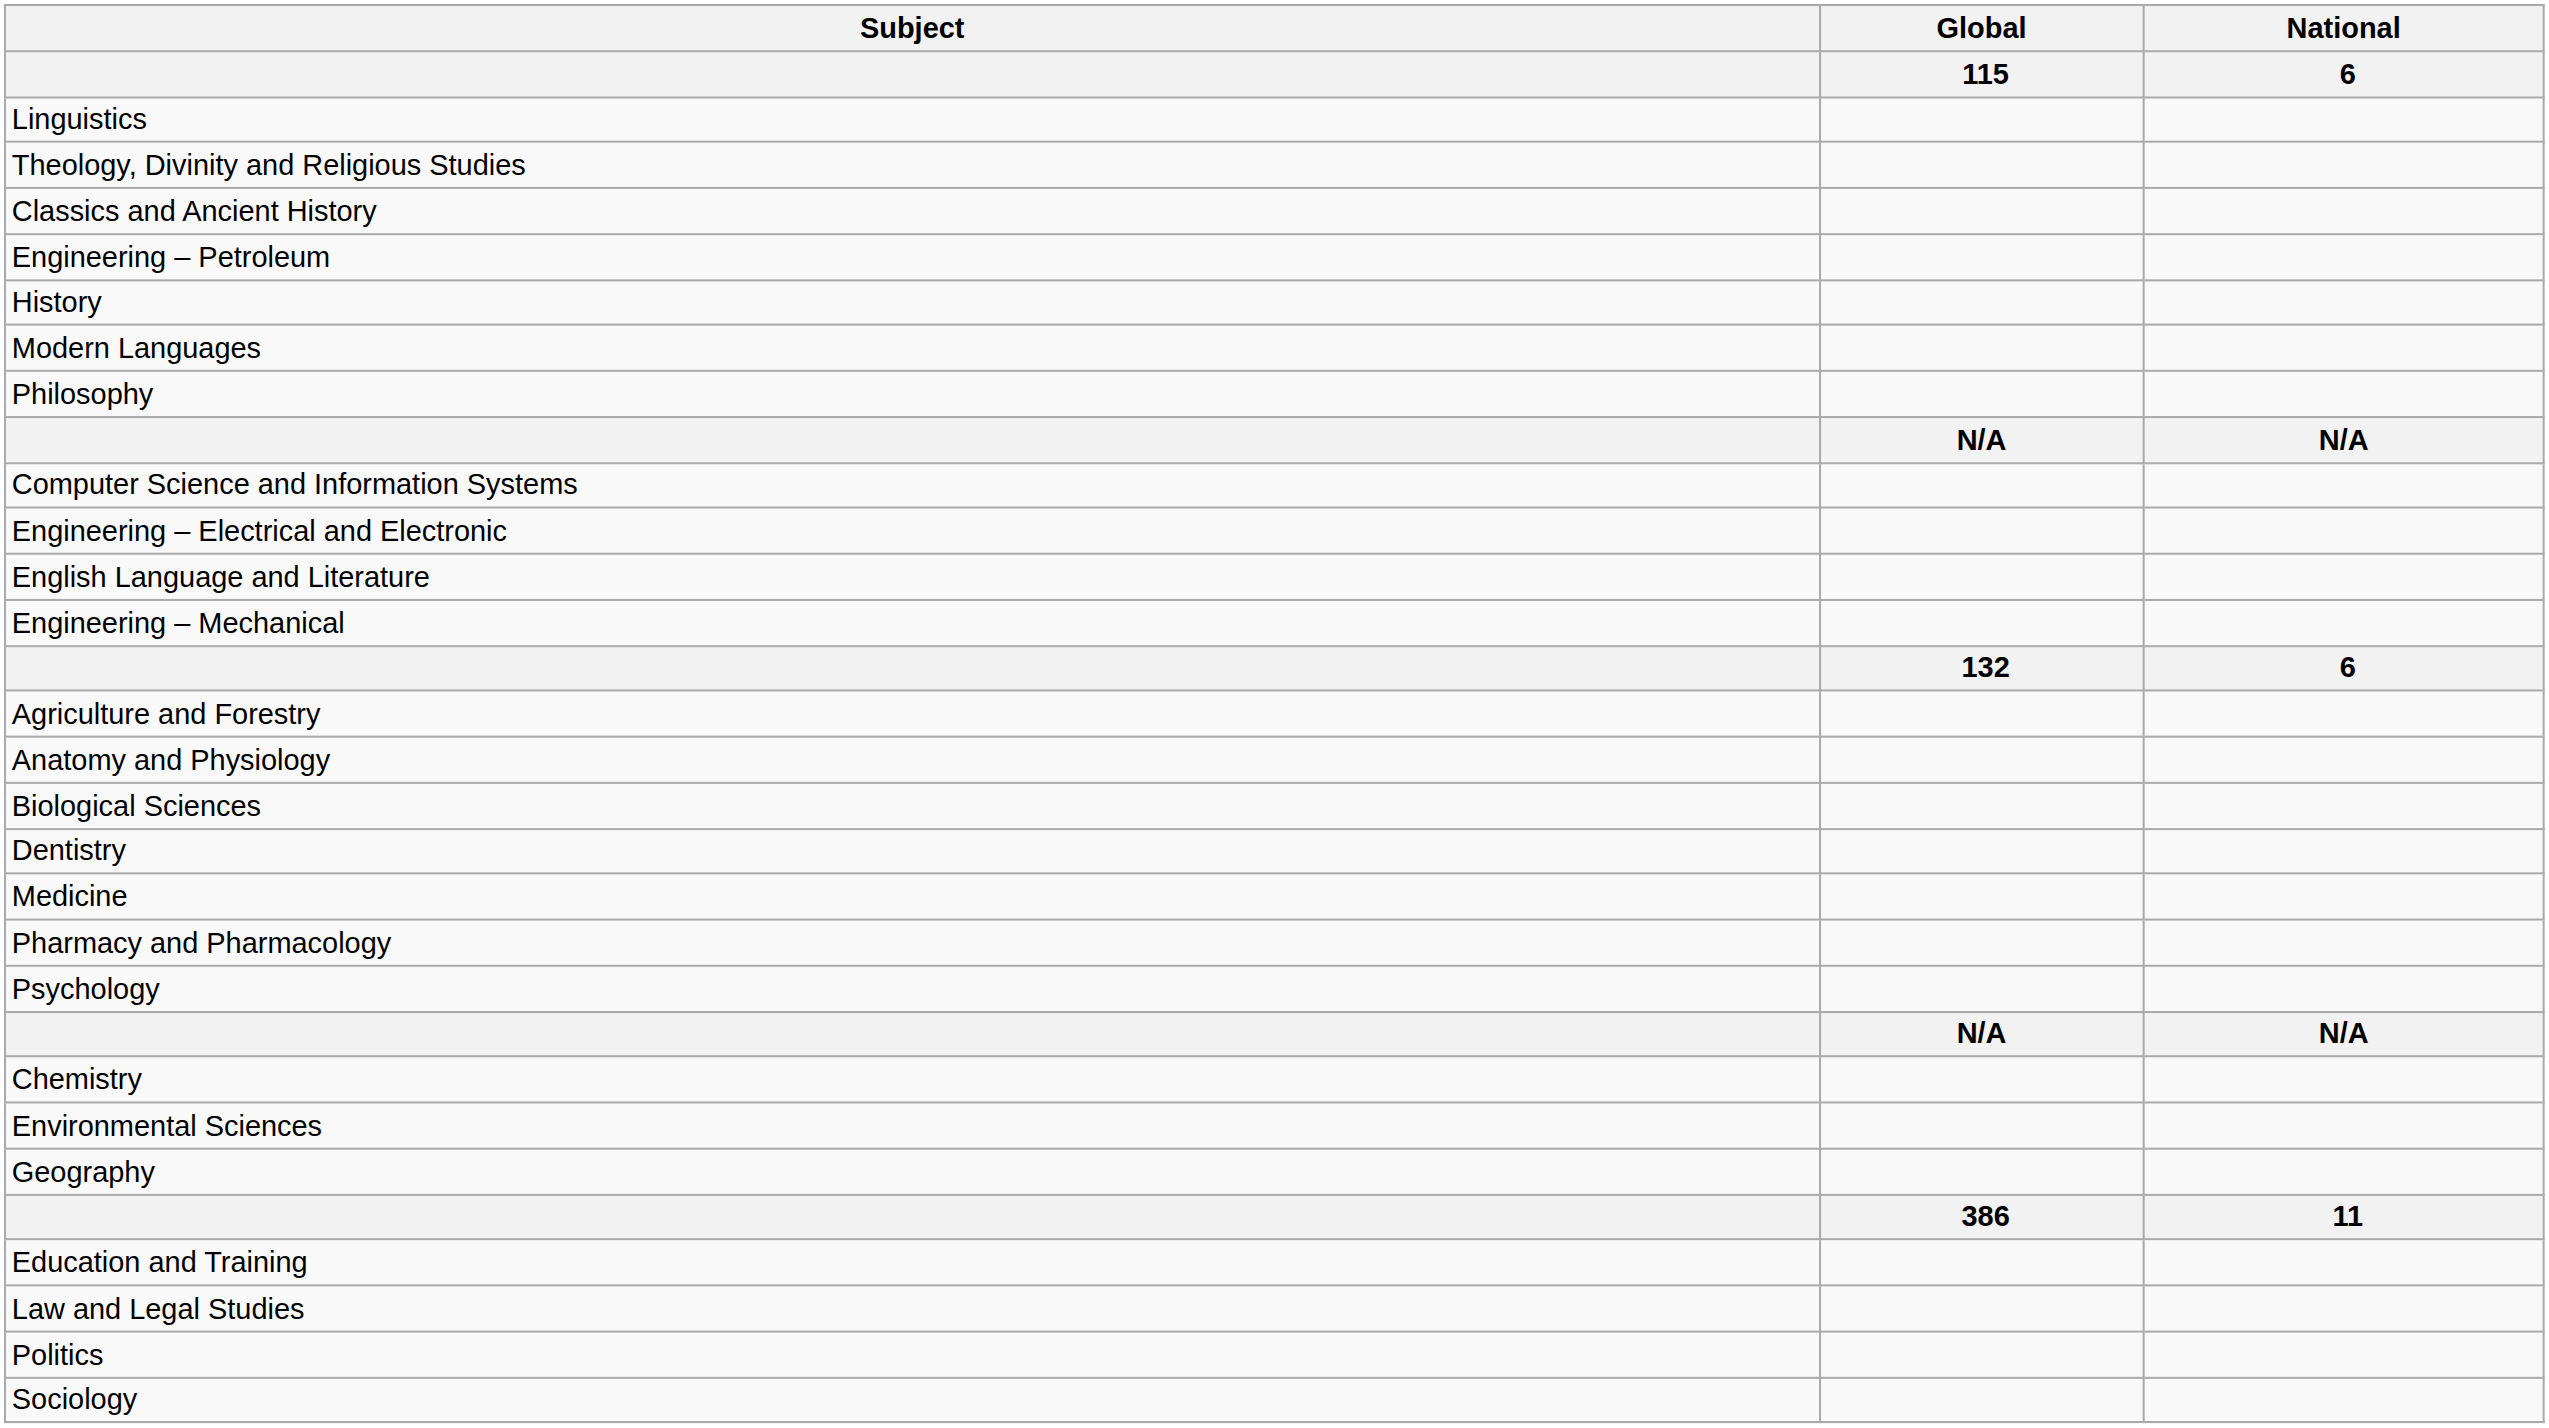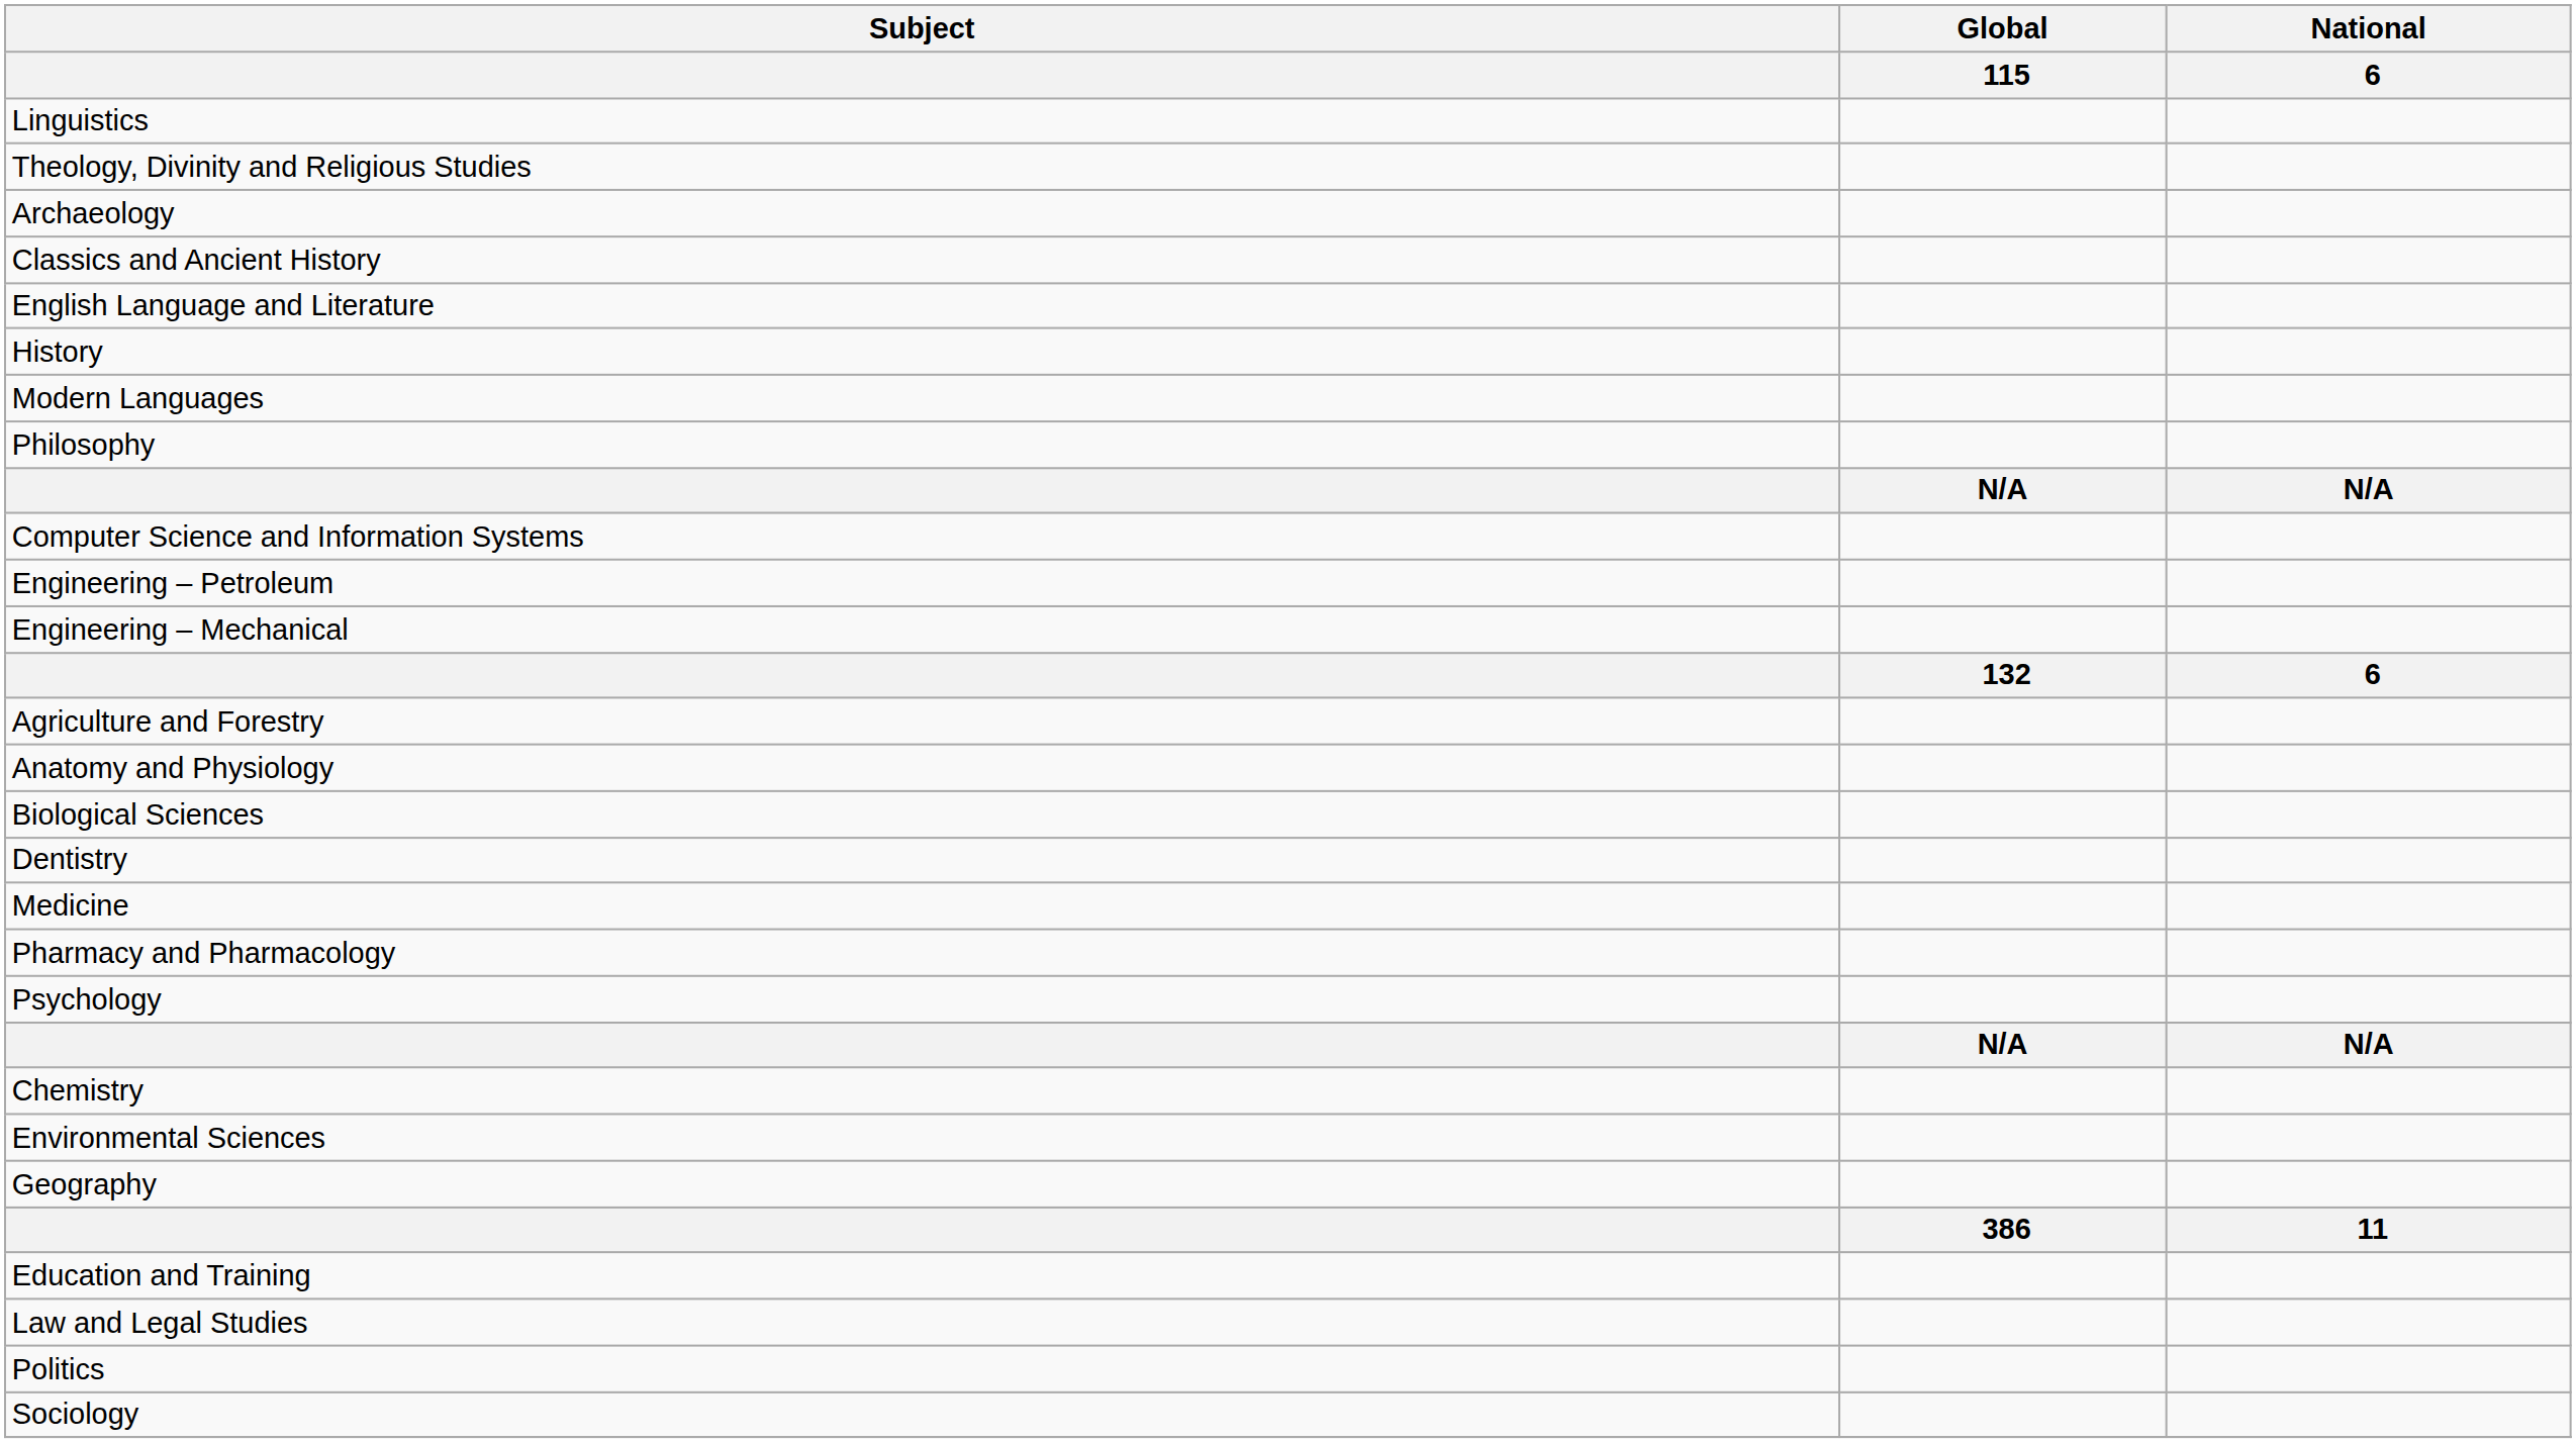 <table class="wikitable sortable" style="width: 100%; font-size: 90%">
 <tr>
 <th>Subject</th>
 <th>Global</th>
 <th>National</th>
 </tr>
 <tr>
 <th></th>
 <th data-sort-value="115"> 115</th>
 <th data-sort-value="6"> 6</th>
 </tr>
 <tr>
 <td>Linguistics</td>
 <td data-sort-value="101–150"></td>
 <td data-sort-value="4–10"></td>
 </tr>
 <tr>
 <td>Theology, Divinity and Religious Studies</td>
 <td data-sort-value="101–140"></td>
 <td data-sort-value="11–12"></td>
 </tr>
 <tr>
+<td>Archaeology</td>
+<td data-sort-value="101–150"></td>
+<td data-sort-value="9–12"></td>
+</tr>
+<tr>
 <td>Classics and Ancient History</td>
 <td data-sort-value="49"></td>
 <td data-sort-value="7"></td>
 </tr>
 <tr>
-<td>Engineering – Petroleum</td>
-<td data-sort-value="51–100"></td>
-<td data-sort-value="1–2"></td>
+<td>English Language and Literature</td>
+<td data-sort-value="88"></td>
+<td data-sort-value="5"></td>
 </tr>
 <tr>
 <td>History</td>
 <td data-sort-value="101–150"></td>
 <td data-sort-value="6–8"></td>
 </tr>
 <tr>
 <td>Modern Languages</td>
 <td data-sort-value="101–150"></td>
 <td data-sort-value="5–7"></td>
 </tr>
 <tr>
 <td>Philosophy</td>
 <td data-sort-value="101–150"></td>
 <td data-sort-value="8–12"></td>
 </tr>
 <tr>
 <th></th>
 <th>N/A</th>
 <th>N/A</th>
 </tr>
 <tr>
 <td>Computer Science and Information Systems</td>
 <td data-sort-value="201–250"></td>
 <td data-sort-value="9–12"></td>
 </tr>
 <tr>
-<td>Engineering – Electrical and Electronic</td>
-<td data-sort-value="301–350"></td>
-<td data-sort-value="10–11"></td>
-</tr>
-<tr>
-<td>English Language and Literature</td>
-<td data-sort-value="88"></td>
-<td data-sort-value="5"></td>
+<td>Engineering – Petroleum</td>
+<td data-sort-value="51–100"></td>
+<td data-sort-value="1–2"></td>
 </tr>
 <tr>
 <td>Engineering – Mechanical</td>
 <td data-sort-value="401–450"></td>
 <td data-sort-value="14–15"></td>
 </tr>
 <tr>
 <th></th>
 <th data-sort-value="132"> 132</th>
 <th data-sort-value="6"> 6</th>
 </tr>
 <tr>
 <td>Agriculture and Forestry</td>
 <td data-sort-value="101–150"></td>
 <td data-sort-value="5–9"></td>
 </tr>
 <tr>
 <td>Anatomy and Physiology</td>
 <td data-sort-value="51–100"></td>
 <td data-sort-value="2–6"></td>
 </tr>
 <tr>
 <td>Biological Sciences</td>
 <td data-sort-value="100"></td>
 <td data-sort-value="7"></td>
 </tr>
 <tr>
 <td>Dentistry</td>
 <td data-sort-value="51–80"></td>
 <td data-sort-value="1–4"></td>
 </tr>
 <tr>
 <td>Medicine</td>
 <td data-sort-value="130"></td>
 <td data-sort-value="7"></td>
 </tr>
 <tr>
 <td>Pharmacy and Pharmacology</td>
 <td data-sort-value="201–250"></td>
 <td data-sort-value="11–12"></td>
 </tr>
 <tr>
 <td>Psychology</td>
 <td data-sort-value="201–250"></td>
 <td data-sort-value="10–15"></td>
 </tr>
 <tr>
 <th></th>
 <th>N/A</th>
 <th>N/A</th>
 </tr>
 <tr>
 <td>Chemistry</td>
 <td data-sort-value="151–200"></td>
 <td data-sort-value="13–14"></td>
 </tr>
 <tr>
 <td>Environmental Sciences</td>
 <td data-sort-value="151–200"></td>
 <td data-sort-value="6–10"></td>
 </tr>
 <tr>
 <td>Geography</td>
 <td data-sort-value="151–200"></td>
 <td data-sort-value="8–10"></td>
 </tr>
 <tr>
 <th></th>
 <th data-sort-value="386"> 386</th>
 <th data-sort-value="11"> 11</th>
 </tr>
 <tr>
 <td>Education and Training</td>
 <td data-sort-value="201–250"></td>
 <td data-sort-value="8–10"></td>
 </tr>
 <tr>
 <td>Law and Legal Studies</td>
 <td data-sort-value="101–150"></td>
 <td data-sort-value="6–7"></td>
 </tr>
 <tr>
 <td>Politics</td>
 <td data-sort-value="201–230"></td>
 <td data-sort-value="9"></td>
 </tr>
 <tr>
 <td>Sociology</td>
 <td data-sort-value="201–250"></td>
 <td data-sort-value="12"></td>
 </tr>
 <tr>
 </tr>
 </table>
